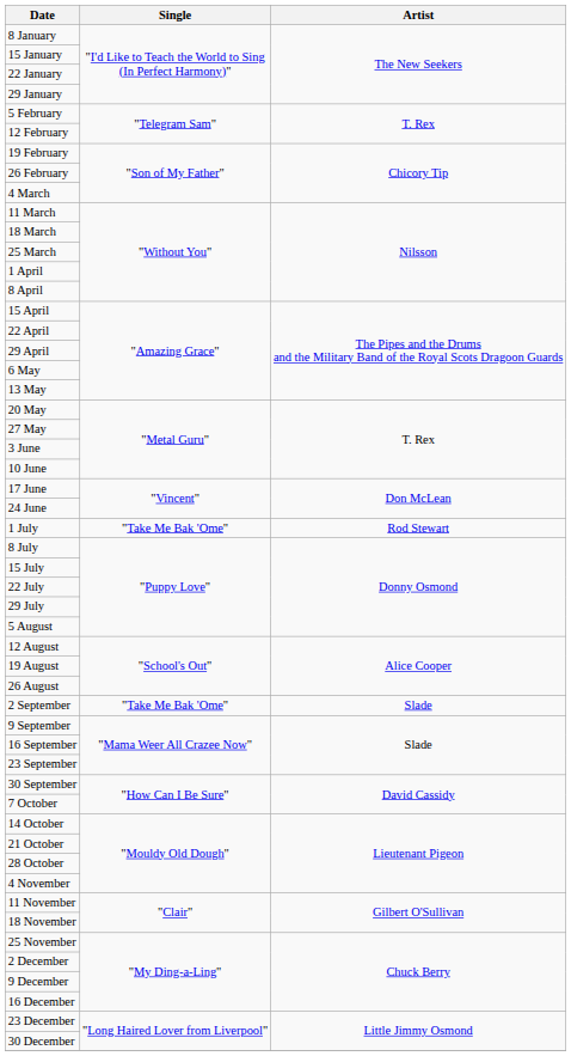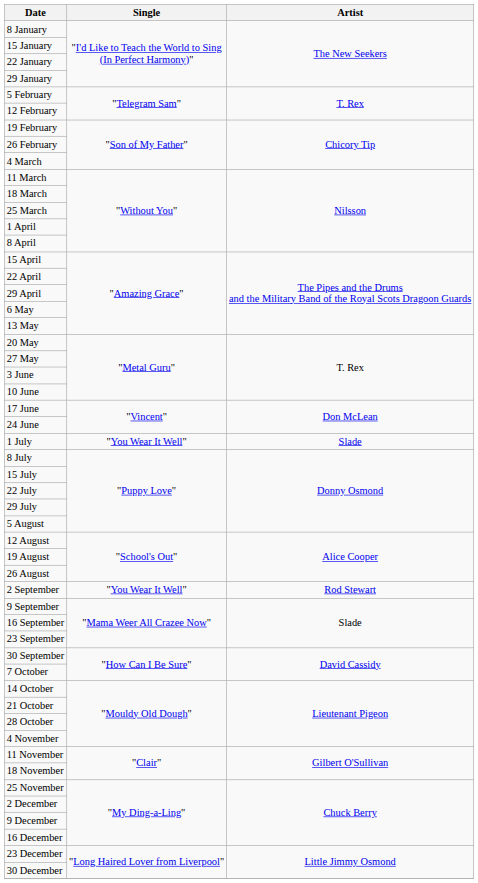 <table class="wikitable">
 <tr>
 <th>Date</th>
 <th>Single</th>
 <th>Artist</th>
 </tr>
 <tr>
 <td>8 January</td>
 <td align="center" rowspan=4>"<a href='#'>I'd Like to Teach the World to Sing<br>(In Perfect Harmony)</a>"</td>
 <td align="center" rowspan=4><a href='#'>The New Seekers</a></td>
 </tr>
 <tr>
 <td>15 January</td>
 </tr>
 <tr>
 <td>22 January</td>
 </tr>
 <tr>
 <td>29 January</td>
 </tr>
 <tr>
 <td>5 February</td>
 <td align="center" rowspan=2>"<a href='#'>Telegram Sam</a>"</td>
 <td align="center" rowspan=2><a href='#'>T. Rex</a></td>
 </tr>
 <tr>
 <td>12 February</td>
 </tr>
 <tr>
 <td>19 February</td>
 <td align="center" rowspan=3>"<a href='#'>Son of My Father</a>"</td>
 <td align="center" rowspan=3><a href='#'>Chicory Tip</a></td>
 </tr>
 <tr>
 <td>26 February</td>
 </tr>
 <tr>
 <td>4 March</td>
 </tr>
 <tr>
 <td>11 March</td>
 <td align="center" rowspan=5>"<a href='#'>Without You</a>"</td>
 <td align="center" rowspan=5><a href='#'>Nilsson</a></td>
 </tr>
 <tr>
 <td>18 March</td>
 </tr>
 <tr>
 <td>25 March</td>
 </tr>
 <tr>
 <td>1 April</td>
 </tr>
 <tr>
 <td>8 April</td>
 </tr>
 <tr>
 <td>15 April</td>
 <td align="center" rowspan=5>"<a href='#'>Amazing Grace</a>"</td>
 <td align="center" rowspan=5><a href='#'>The Pipes and the Drums <br>and the Military Band of the Royal Scots Dragoon Guards</a><br></td>
 </tr>
 <tr>
 <td>22 April</td>
 </tr>
 <tr>
 <td>29 April</td>
 </tr>
 <tr>
 <td>6 May</td>
 </tr>
 <tr>
 <td>13 May</td>
 </tr>
 <tr>
 <td>20 May</td>
 <td align="center" rowspan=4>"<a href='#'>Metal Guru</a>"</td>
 <td align="center" rowspan=4>T. Rex</td>
 </tr>
 <tr>
 <td>27 May</td>
 </tr>
 <tr>
 <td>3 June</td>
 </tr>
 <tr>
 <td>10 June</td>
 </tr>
 <tr>
 <td>17 June</td>
 <td align="center" rowspan=2>"<a href='#'>Vincent</a>"</td>
 <td align="center" rowspan=2><a href='#'>Don McLean</a></td>
 </tr>
 <tr>
 <td>24 June</td>
 </tr>
 <tr>
 <td>1 July</td>
-<td align="center" rowspan=1>"<a href='#'>Take Me Bak 'Ome</a>"</td>
-<td align="center" rowspan=1><a href='#'>Rod Stewart</a></td>
+<td align="center" rowspan=1>"<a href='#'>You Wear It Well</a>"</td>
+<td align="center" rowspan=1><a href='#'>Slade</a></td>
 </tr>
 <tr>
 <td>8 July</td>
 <td align="center" rowspan=5>"<a href='#'>Puppy Love</a>"</td>
 <td align="center" rowspan=5><a href='#'>Donny Osmond</a></td>
 </tr>
 <tr>
 <td>15 July</td>
 </tr>
 <tr>
 <td>22 July</td>
 </tr>
 <tr>
 <td>29 July</td>
 </tr>
 <tr>
 <td>5 August</td>
 </tr>
 <tr>
 <td>12 August</td>
 <td align="center" rowspan=3>"<a href='#'>School's Out</a>"</td>
 <td align="center" rowspan=3><a href='#'>Alice Cooper</a></td>
 </tr>
 <tr>
 <td>19 August</td>
 </tr>
 <tr>
 <td>26 August</td>
 </tr>
 <tr>
 <td>2 September</td>
-<td align="center" rowspan=1>"<a href='#'>Take Me Bak 'Ome</a>"</td>
-<td align="center" rowspan=1><a href='#'>Slade</a></td>
+<td align="center" rowspan=1>"<a href='#'>You Wear It Well</a>"</td>
+<td align="center" rowspan=1><a href='#'>Rod Stewart</a></td>
 </tr>
 <tr>
 <td>9 September</td>
 <td align="center" rowspan=3>"<a href='#'>Mama Weer All Crazee Now</a>"</td>
 <td align="center" rowspan=3>Slade</td>
 </tr>
 <tr>
 <td>16 September</td>
 </tr>
 <tr>
 <td>23 September</td>
 </tr>
 <tr>
 <td>30 September</td>
 <td align="center" rowspan=2>"<a href='#'>How Can I Be Sure</a>"</td>
 <td align="center" rowspan=2><a href='#'>David Cassidy</a></td>
 </tr>
 <tr>
 <td>7 October</td>
 </tr>
 <tr>
 <td>14 October</td>
 <td align="center" rowspan=4>"<a href='#'>Mouldy Old Dough</a>"</td>
 <td align="center" rowspan=4><a href='#'>Lieutenant Pigeon</a></td>
 </tr>
 <tr>
 <td>21 October</td>
 </tr>
 <tr>
 <td>28 October</td>
 </tr>
 <tr>
 <td>4 November</td>
 </tr>
 <tr>
 <td>11 November</td>
 <td align="center" rowspan=2>"<a href='#'>Clair</a>"</td>
 <td align="center" rowspan=2><a href='#'>Gilbert O'Sullivan</a></td>
 </tr>
 <tr>
 <td>18 November</td>
 </tr>
 <tr>
 <td>25 November</td>
 <td align="center" rowspan=4>"<a href='#'>My Ding-a-Ling</a>"</td>
 <td align="center" rowspan=4><a href='#'>Chuck Berry</a></td>
 </tr>
 <tr>
 <td>2 December</td>
 </tr>
 <tr>
 <td>9 December</td>
 </tr>
 <tr>
 <td>16 December</td>
 </tr>
 <tr>
 <td>23 December</td>
 <td align="center" rowspan=2>"<a href='#'>Long Haired Lover from Liverpool</a>"</td>
 <td align="center" rowspan=2><a href='#'>Little Jimmy Osmond</a></td>
 </tr>
 <tr>
 <td>30 December</td>
 </tr>
 <tr>
 </tr>
 </table>
